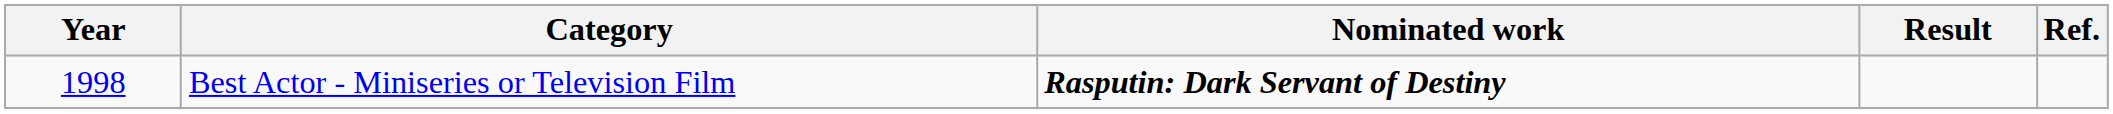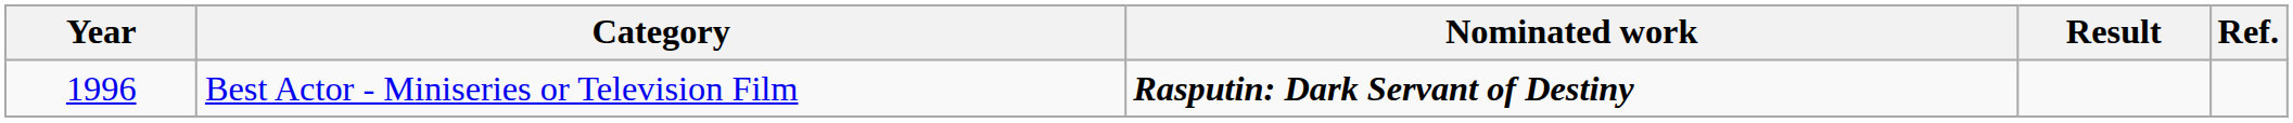 <table class=wikitable>
 <tr>
 <th scope="col" style="width:5em;">Year</th>
 <th scope="col" style="width:26em;">Category</th>
 <th scope="col" style="width:25em;">Nominated work</th>
 <th scope="col" style="width:5em;">Result</th>
 <th>Ref.</th>
 </tr>
 <tr>
-<td style="text-align:center;"><a href='#'>1998</a></td>
+<td style="text-align:center;"><a href='#'>1996</a></td>
 <td><a href='#'>Best Actor - Miniseries or Television Film</a></td>
 <td><strong><em>Rasputin: Dark Servant of Destiny</em></strong></td>
 <td></td>
 <td></td>
 </tr>
 <tr>
 </tr>
 </table>
